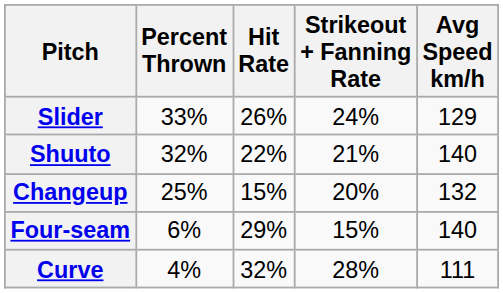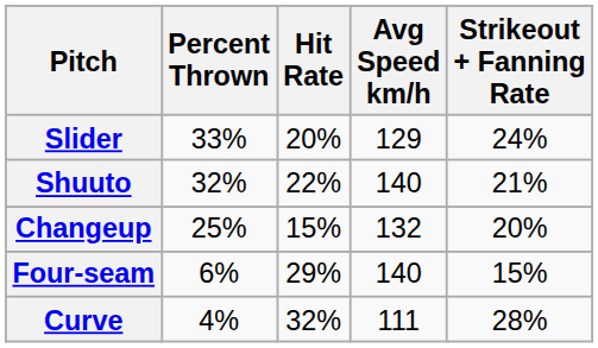 <table class="wikitable floatright" style="text-align:center; font-size:small;">
 <tr>
 <th>Pitch</th>
 <th>Percent <br> Thrown</th>
 <th>Hit <br> Rate</th>
+<th>Avg <br> Speed <br> km/h</th>
 <th>Strikeout <br> + Fanning <br>Rate</th>
-<th>Avg <br> Speed <br> km/h</th>
 </tr>
 <tr>
 <th><a href='#'>Slider</a></th>
 <td>33%</td>
-<td>26%</td>
+<td>20%</td>
+<td>129</td>
 <td>24%</td>
-<td>129</td>
 </tr>
 <tr>
 <th><a href='#'>Shuuto</a></th>
 <td>32%</td>
 <td>22%</td>
+<td>140</td>
 <td>21%</td>
-<td>140</td>
 </tr>
 <tr>
 <th><a href='#'>Changeup</a></th>
 <td>25%</td>
 <td>15%</td>
+<td>132</td>
 <td>20%</td>
-<td>132</td>
 </tr>
 <tr>
 <th><a href='#'>Four-seam</a></th>
 <td>6%</td>
 <td>29%</td>
+<td>140</td>
 <td>15%</td>
-<td>140</td>
 </tr>
 <tr>
 <th><a href='#'>Curve</a></th>
 <td>4%</td>
 <td>32%</td>
+<td>111</td>
 <td>28%</td>
-<td>111</td>
 </tr>
 </table>
